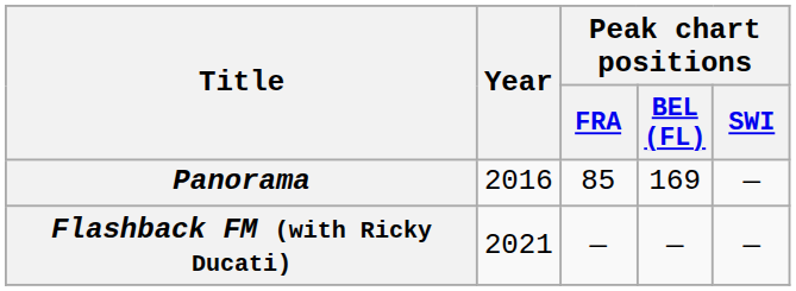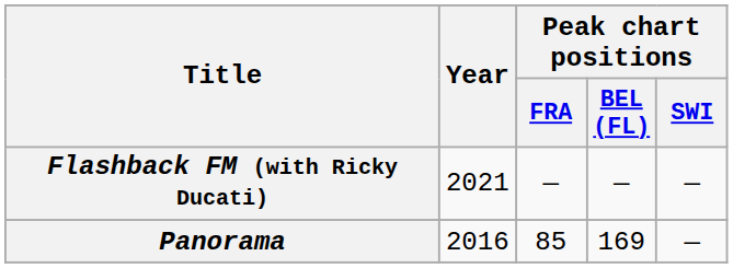 <table class="wikitable plainrowheaders" style="text-align:center;">
 <tr>
 <th scope="col" rowspan="2" style="width:16em;">Title</th>
 <th scope="col" rowspan="2" style="width:1em;">Year</th>
 <th scope="col" colspan="3">Peak chart positions</th>
 </tr>
 <tr>
 <th scope="col" style="width:2.5em;font-size:90%;"><a href='#'>FRA</a><br></th>
 <th scope="col" style="width:2.5em;font-size:90%;"><a href='#'>BEL<br>(FL)</a><br></th>
 <th scope="col" style="width:2.5em;font-size:90%;"><a href='#'>SWI</a><br></th>
 </tr>
 <tr>
+<th scope="row"><em>Flashback FM</em> <small>(with Ricky Ducati)</small></th>
+<td>2021</td>
+<td>—</td>
+<td>—</td>
+<td>—</td>
+</tr>
+<tr>
 <th scope="row"><em>Panorama</em></th>
 <td>2016</td>
 <td>85<br></td>
 <td>169</td>
 <td>—</td>
 </tr>
-<tr>
-<th scope="row"><em>Flashback FM</em> <small>(with Ricky Ducati)</small></th>
-<td>2021</td>
-<td>—</td>
-<td>—</td>
-<td>—</td>
-</tr>
 </table>
